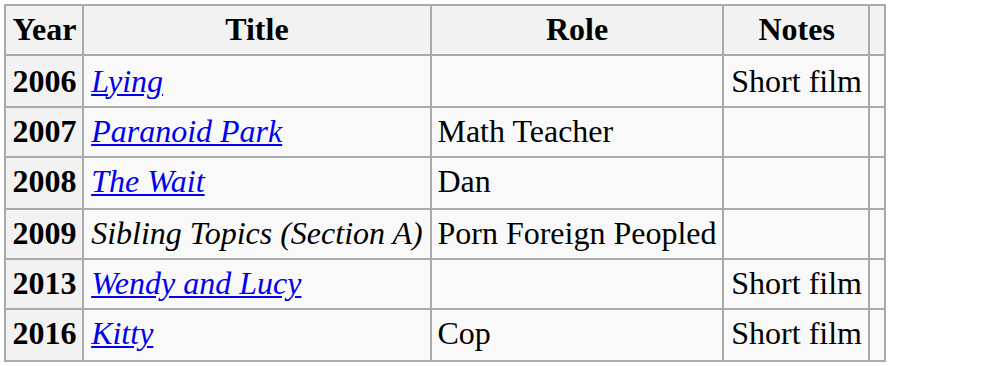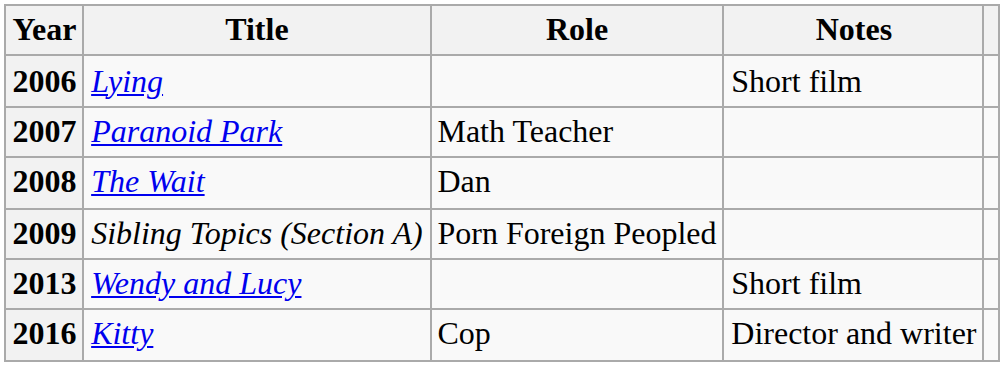 <table class="wikitable plainrowheaders sortable" style="margin-right: 0;">
 <tr>
 <th scope="col">Year</th>
 <th scope="col">Title</th>
 <th scope="col">Role</th>
 <th scope="col" class="unsortable">Notes</th>
 <th scope="col" class="unsortable"></th>
 </tr>
 <tr>
 <th scope="row">2006</th>
 <td><em><a href='#'>Lying</a></em></td>
 <td></td>
 <td>Short film</td>
 <td style="text-align:center;"></td>
 </tr>
 <tr>
 <th scope="row">2007</th>
 <td><em><a href='#'>Paranoid Park</a></em></td>
 <td>Math Teacher</td>
 <td></td>
 <td style="text-align:center;"></td>
 </tr>
 <tr>
 <th scope="row">2008</th>
 <td><em><a href='#'>The Wait</a></em></td>
 <td>Dan</td>
 <td></td>
 <td style="text-align:center;"></td>
 </tr>
 <tr>
 <th scope="row">2009</th>
 <td><em>Sibling Topics (Section A)</em></td>
 <td>Porn Foreign Peopled</td>
 <td></td>
 <td style="text-align:center;"></td>
 </tr>
 <tr>
 <th scope="row">2013</th>
 <td><em><a href='#'>Wendy and Lucy</a></em></td>
 <td></td>
 <td>Short film</td>
 <td style="text-align:center;"></td>
 </tr>
 <tr>
 <th scope="row">2016</th>
 <td><em><a href='#'>Kitty</a></em></td>
 <td>Cop</td>
-<td>Short film</td>
+<td>Director and writer</td>
 <td style="text-align:center;"></td>
 </tr>
 <tr>
 </tr>
 </table>
